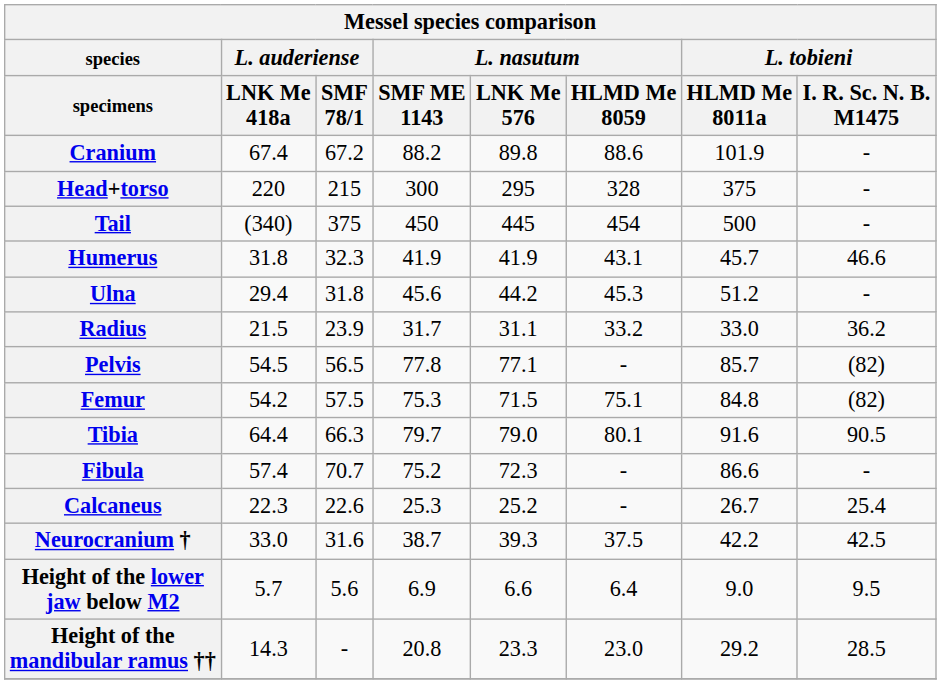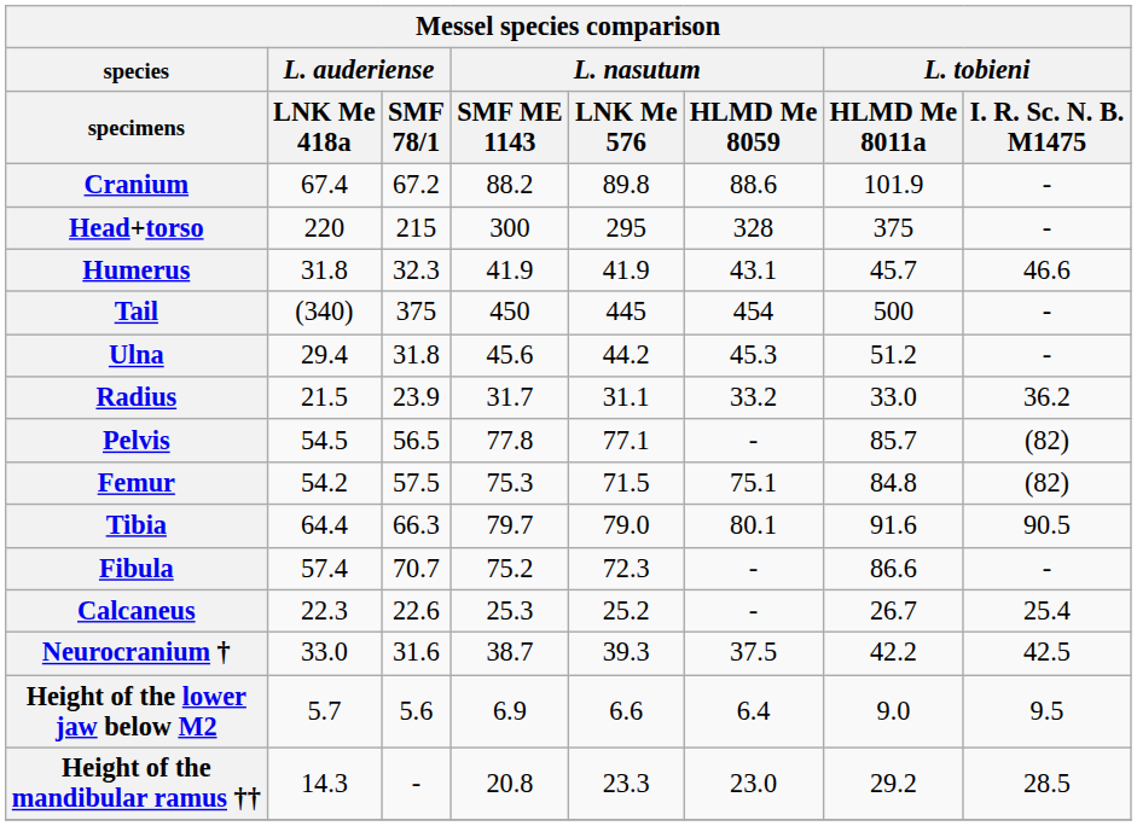 <table class="wikitable">
 <tr>
 <th colspan="8">Messel species comparison</th>
 </tr>
 <tr>
 <th colspan="1"><small>species</small></th>
 <th colspan="2"><em>L. auderiense</em></th>
 <th colspan="3"><em>L. nasutum</em></th>
 <th colspan="2"><em>L. tobieni</em></th>
 </tr>
 <tr>
 <th colspan="1"><small>specimens</small></th>
 <th colspan="1">LNK Me <br>418a</th>
 <th colspan="1">SMF <br>78/1</th>
 <th colspan="1">SMF ME <br>1143</th>
 <th colspan="1">LNK Me <br>576</th>
 <th colspan="1">HLMD Me <br>8059</th>
 <th colspan="1">HLMD Me <br>8011a</th>
 <th colspan="1">I. R. Sc. N. B. <br>M1475</th>
 </tr>
 <tr>
 <th colspan="1"><a href='#'>Cranium</a></th>
 <td align="center">67.4</td>
 <td align="center">67.2</td>
 <td align="center">88.2</td>
 <td align="center">89.8</td>
 <td align="center">88.6</td>
 <td align="center">101.9</td>
 <td align="center">-</td>
 </tr>
 <tr>
 <th colspan="1"><a href='#'>Head</a>+<a href='#'>torso</a></th>
 <td align="center">220</td>
 <td align="center">215</td>
 <td align="center">300</td>
 <td align="center">295</td>
 <td align="center">328</td>
 <td align="center">375</td>
 <td align="center">-</td>
 </tr>
 <tr>
+<th colspan="1"><a href='#'>Humerus</a></th>
+<td align="center">31.8</td>
+<td align="center">32.3</td>
+<td align="center">41.9</td>
+<td align="center">41.9</td>
+<td align="center">43.1</td>
+<td align="center">45.7</td>
+<td align="center">46.6</td>
+</tr>
+<tr>
 <th colspan="1"><a href='#'>Tail</a></th>
 <td align="center">(340)</td>
 <td align="center">375</td>
 <td align="center">450</td>
 <td align="center">445</td>
 <td align="center">454</td>
 <td align="center">500</td>
 <td align="center">-</td>
-</tr>
-<tr>
-<th colspan="1"><a href='#'>Humerus</a></th>
-<td align="center">31.8</td>
-<td align="center">32.3</td>
-<td align="center">41.9</td>
-<td align="center">41.9</td>
-<td align="center">43.1</td>
-<td align="center">45.7</td>
-<td align="center">46.6</td>
 </tr>
 <tr>
 <th colspan="1"><a href='#'>Ulna</a></th>
 <td align="center">29.4</td>
 <td align="center">31.8</td>
 <td align="center">45.6</td>
 <td align="center">44.2</td>
 <td align="center">45.3</td>
 <td align="center">51.2</td>
 <td align="center">-</td>
 </tr>
 <tr>
 <th colspan="1"><a href='#'>Radius</a></th>
 <td align="center">21.5</td>
 <td align="center">23.9</td>
 <td align="center">31.7</td>
 <td align="center">31.1</td>
 <td align="center">33.2</td>
 <td align="center">33.0</td>
 <td align="center">36.2</td>
 </tr>
 <tr>
 <th colspan="1"><a href='#'>Pelvis</a></th>
 <td align="center">54.5</td>
 <td align="center">56.5</td>
 <td align="center">77.8</td>
 <td align="center">77.1</td>
 <td align="center">-</td>
 <td align="center">85.7</td>
 <td align="center">(82)</td>
 </tr>
 <tr>
 <th colspan="1"><a href='#'>Femur</a></th>
 <td align="center">54.2</td>
 <td align="center">57.5</td>
 <td align="center">75.3</td>
 <td align="center">71.5</td>
 <td align="center">75.1</td>
 <td align="center">84.8</td>
 <td align="center">(82)</td>
 </tr>
 <tr>
 <th colspan="1"><a href='#'>Tibia</a></th>
 <td align="center">64.4</td>
 <td align="center">66.3</td>
 <td align="center">79.7</td>
 <td align="center">79.0</td>
 <td align="center">80.1</td>
 <td align="center">91.6</td>
 <td align="center">90.5</td>
 </tr>
 <tr>
 <th colspan="1"><a href='#'>Fibula</a></th>
 <td align="center">57.4</td>
 <td align="center">70.7</td>
 <td align="center">75.2</td>
 <td align="center">72.3</td>
 <td align="center">-</td>
 <td align="center">86.6</td>
 <td align="center">-</td>
 </tr>
 <tr>
 <th colspan="1"><a href='#'>Calcaneus</a></th>
 <td align="center">22.3</td>
 <td align="center">22.6</td>
 <td align="center">25.3</td>
 <td align="center">25.2</td>
 <td align="center">-</td>
 <td align="center">26.7</td>
 <td align="center">25.4</td>
 </tr>
 <tr>
 <th colspan="1"><a href='#'>Neurocranium</a> †</th>
 <td align="center">33.0</td>
 <td align="center">31.6</td>
 <td align="center">38.7</td>
 <td align="center">39.3</td>
 <td align="center">37.5</td>
 <td align="center">42.2</td>
 <td align="center">42.5</td>
 </tr>
 <tr>
 <th colspan="1">Height of the <a href='#'>lower</a> <br><a href='#'>jaw</a> below <a href='#'>M2</a></th>
 <td align="center">5.7</td>
 <td align="center">5.6</td>
 <td align="center">6.9</td>
 <td align="center">6.6</td>
 <td align="center">6.4</td>
 <td align="center">9.0</td>
 <td align="center">9.5</td>
 </tr>
 <tr>
 <th colspan="1">Height of the <br><a href='#'>mandibular ramus</a> ††</th>
 <td align="center">14.3</td>
 <td align="center">-</td>
 <td align="center">20.8</td>
 <td align="center">23.3</td>
 <td align="center">23.0</td>
 <td align="center">29.2</td>
 <td align="center">28.5</td>
 </tr>
 <tr>
 </tr>
 </table>
